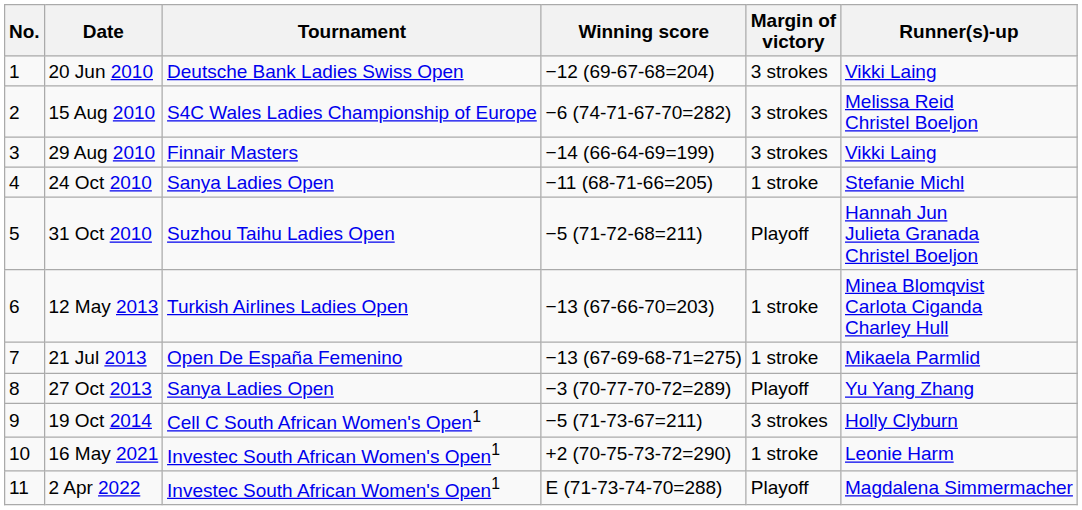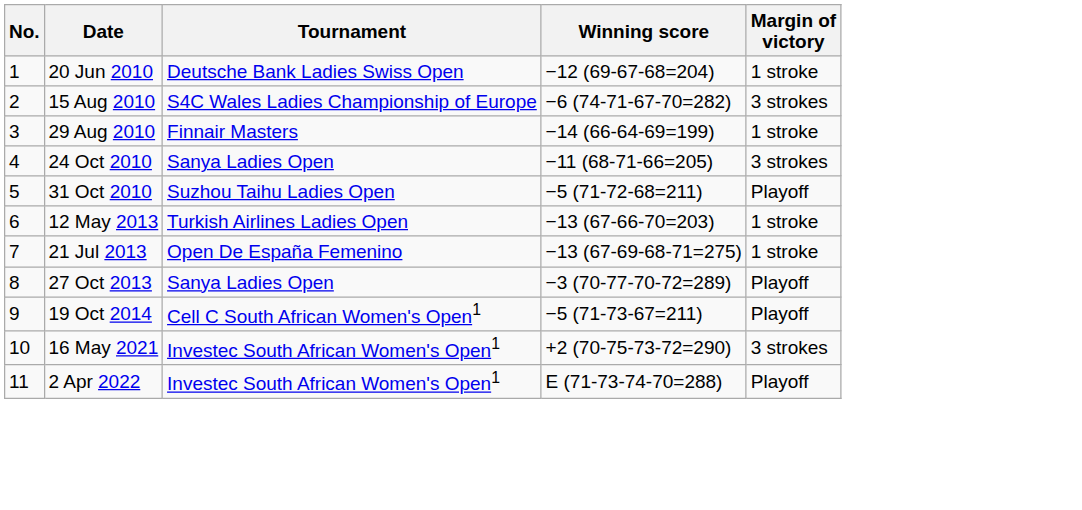 <table class="wikitable" style="font-size:95%;">
 <tr>
 <th>No.</th>
 <th>Date</th>
 <th>Tournament</th>
 <th>Winning score</th>
 <th>Margin of<br>victory</th>
-<th>Runner(s)-up</th>
 </tr>
 <tr>
 <td>1</td>
 <td>20 Jun <a href='#'>2010</a></td>
 <td><a href='#'>Deutsche Bank Ladies Swiss Open</a></td>
 <td>−12 (69-67-68=204)</td>
-<td>3 strokes</td>
-<td> <a href='#'>Vikki Laing</a></td>
+<td>1 stroke</td>
 </tr>
 <tr>
 <td>2</td>
 <td>15 Aug <a href='#'>2010</a></td>
 <td><a href='#'>S4C Wales Ladies Championship of Europe</a></td>
 <td>−6 (74-71-67-70=282)</td>
 <td>3 strokes</td>
-<td> <a href='#'>Melissa Reid</a> <br>  <a href='#'>Christel Boeljon</a></td>
 </tr>
 <tr>
 <td>3</td>
 <td>29 Aug <a href='#'>2010</a></td>
 <td><a href='#'>Finnair Masters</a></td>
 <td>−14 (66-64-69=199)</td>
-<td>3 strokes</td>
-<td> <a href='#'>Vikki Laing</a></td>
+<td>1 stroke</td>
 </tr>
 <tr>
 <td>4</td>
 <td>24 Oct <a href='#'>2010</a></td>
 <td><a href='#'>Sanya Ladies Open</a></td>
 <td>−11 (68-71-66=205)</td>
-<td>1 stroke</td>
-<td> <a href='#'>Stefanie Michl</a></td>
+<td>3 strokes</td>
 </tr>
 <tr>
 <td>5</td>
 <td>31 Oct <a href='#'>2010</a></td>
 <td><a href='#'>Suzhou Taihu Ladies Open</a></td>
 <td>−5 (71-72-68=211)</td>
 <td>Playoff</td>
-<td> <a href='#'>Hannah Jun</a> <br>  <a href='#'>Julieta Granada</a> <br>  <a href='#'>Christel Boeljon</a></td>
 </tr>
 <tr>
 <td>6</td>
 <td>12 May <a href='#'>2013</a></td>
 <td><a href='#'>Turkish Airlines Ladies Open</a></td>
 <td>−13 (67-66-70=203)</td>
 <td>1 stroke</td>
-<td> <a href='#'>Minea Blomqvist</a> <br>  <a href='#'>Carlota Ciganda</a> <br>  <a href='#'>Charley Hull</a></td>
 </tr>
 <tr>
 <td>7</td>
 <td>21 Jul <a href='#'>2013</a></td>
 <td><a href='#'>Open De España Femenino</a></td>
 <td>−13 (67-69-68-71=275)</td>
 <td>1 stroke</td>
-<td> <a href='#'>Mikaela Parmlid</a></td>
 </tr>
 <tr>
 <td>8</td>
 <td>27 Oct <a href='#'>2013</a></td>
 <td><a href='#'>Sanya Ladies Open</a></td>
 <td>−3 (70-77-70-72=289)</td>
 <td>Playoff</td>
-<td> <a href='#'>Yu Yang Zhang</a></td>
 </tr>
 <tr>
 <td>9</td>
 <td>19 Oct <a href='#'>2014</a></td>
 <td><a href='#'>Cell C South African Women's Open</a><sup>1</sup></td>
 <td>−5 (71-73-67=211)</td>
-<td>3 strokes</td>
-<td> <a href='#'>Holly Clyburn</a></td>
+<td>Playoff</td>
 </tr>
 <tr>
 <td>10</td>
 <td>16 May <a href='#'>2021</a></td>
 <td><a href='#'>Investec South African Women's Open</a><sup>1</sup></td>
 <td>+2 (70-75-73-72=290)</td>
-<td>1 stroke</td>
-<td> <a href='#'>Leonie Harm</a></td>
+<td>3 strokes</td>
 </tr>
 <tr>
 <td>11</td>
 <td>2 Apr <a href='#'>2022</a></td>
 <td><a href='#'>Investec South African Women's Open</a><sup>1</sup></td>
 <td>E (71-73-74-70=288)</td>
 <td>Playoff</td>
-<td> <a href='#'>Magdalena Simmermacher</a></td>
 </tr>
 </table>
